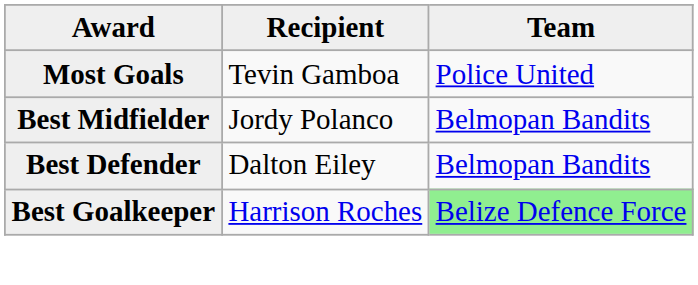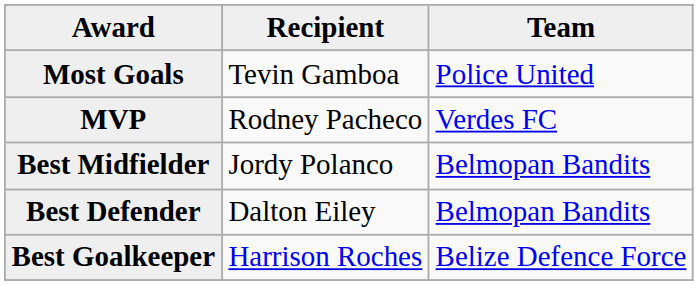 <table class="wikitable">
 <tr>
 <th scope="row" style="background:#efefef;">Award</th>
 <th scope="row" style="background:#efefef;">Recipient</th>
 <th scope="row" style="background:#efefef;">Team</th>
 </tr>
 <tr>
 <th scope="row" style="background:#efefef;">Most Goals</th>
 <td> Tevin Gamboa</td>
 <td><a href='#'>Police United</a></td>
+</tr>
+<tr>
+<th scope="row" style="background:#efefef;">MVP</th>
+<td> Rodney Pacheco</td>
+<td><a href='#'>Verdes FC</a></td>
 </tr>
 <tr>
 <th scope="row" style="background:#efefef;">Best Midfielder</th>
 <td> Jordy Polanco</td>
 <td><a href='#'>Belmopan Bandits</a></td>
 </tr>
 <tr>
 <th scope="row" style="background:#efefef;">Best Defender</th>
 <td> Dalton Eiley</td>
 <td><a href='#'>Belmopan Bandits</a></td>
 </tr>
 <tr>
 <th scope="row" style="background:#efefef;">Best Goalkeeper</th>
 <td> <a href='#'>Harrison Roches</a></td>
-<td style="background: lightgreen;"><a href='#'>Belize Defence Force</a></td>
+<td><a href='#'>Belize Defence Force</a></td>
 </tr>
 </table>
